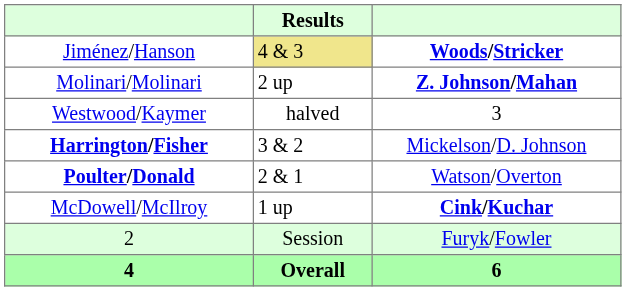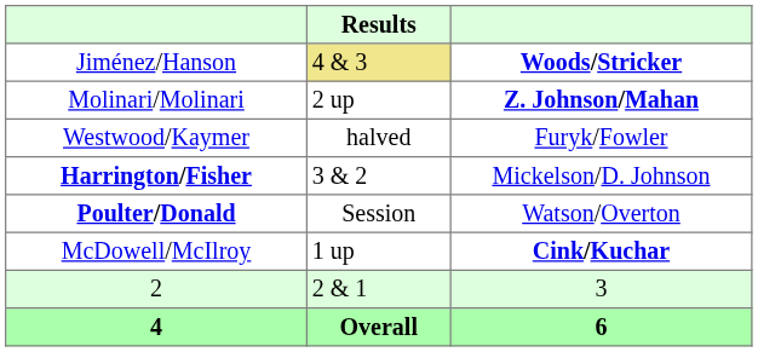 <table border="1" cellpadding="3" style="border-collapse:collapse; text-align:center;">
 <tr style="background:#dfd;">
 <th style="width:12em;"></th>
 <th style="width:5.5em;">Results</th>
 <th style="width:12em;"></th>
 </tr>
 <tr>
 <td><a href='#'>Jiménez</a>/<a href='#'>Hanson</a></td>
 <td align=left style="background: khaki;"> 4 & 3</td>
 <td><strong><a href='#'>Woods</a>/<a href='#'>Stricker</a></strong></td>
 </tr>
 <tr>
 <td><a href='#'>Molinari</a>/<a href='#'>Molinari</a></td>
 <td align=left> 2 up</td>
 <td><strong><a href='#'>Z. Johnson</a>/<a href='#'>Mahan</a></strong></td>
 </tr>
 <tr>
 <td><a href='#'>Westwood</a>/<a href='#'>Kaymer</a></td>
 <td>halved</td>
-<td>3</td>
+<td><a href='#'>Furyk</a>/<a href='#'>Fowler</a></td>
 </tr>
 <tr>
 <td><strong><a href='#'>Harrington</a>/<a href='#'>Fisher</a></strong></td>
 <td align=left> 3 & 2</td>
 <td><a href='#'>Mickelson</a>/<a href='#'>D. Johnson</a></td>
 </tr>
 <tr>
 <td><strong><a href='#'>Poulter</a>/<a href='#'>Donald</a></strong></td>
-<td align=left> 2 & 1</td>
+<td>Session</td>
 <td><a href='#'>Watson</a>/<a href='#'>Overton</a></td>
 </tr>
 <tr>
 <td><a href='#'>McDowell</a>/<a href='#'>McIlroy</a></td>
 <td align=left> 1 up</td>
 <td><strong><a href='#'>Cink</a>/<a href='#'>Kuchar</a></strong></td>
 </tr>
 <tr style="background:#dfd;">
 <td>2</td>
-<td>Session</td>
-<td><a href='#'>Furyk</a>/<a href='#'>Fowler</a></td>
+<td align=left> 2 & 1</td>
+<td>3</td>
 </tr>
 <tr style="background:#afa;">
 <th>4</th>
 <th>Overall</th>
 <th>6</th>
 </tr>
 </table>
